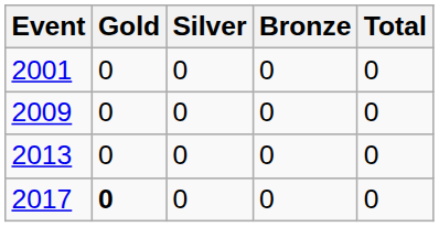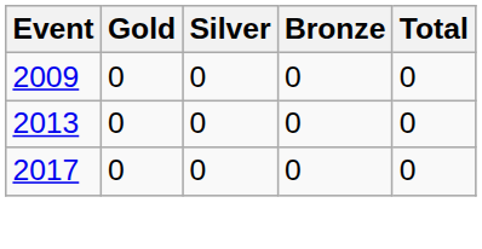 <table class="wikitable">
 <tr>
 <th>Event</th>
 <th>Gold</th>
 <th>Silver</th>
 <th>Bronze</th>
 <th>Total</th>
-</tr>
-<tr>
-<td><a href='#'>2001</a></td>
-<td>0</td>
-<td>0</td>
-<td>0</td>
-<td>0</td>
 </tr>
 <tr>
 <td><a href='#'>2009</a></td>
 <td>0</td>
 <td>0</td>
 <td>0</td>
 <td>0</td>
 </tr>
 <tr>
 <td><a href='#'>2013</a></td>
 <td>0</td>
 <td>0</td>
 <td>0</td>
 <td>0</td>
 </tr>
 <tr>
 <td><a href='#'>2017</a></td>
-<td><strong>0</strong></td>
+<td>0</td>
 <td>0</td>
 <td>0</td>
 <td>0</td>
 </tr>
 </table>
